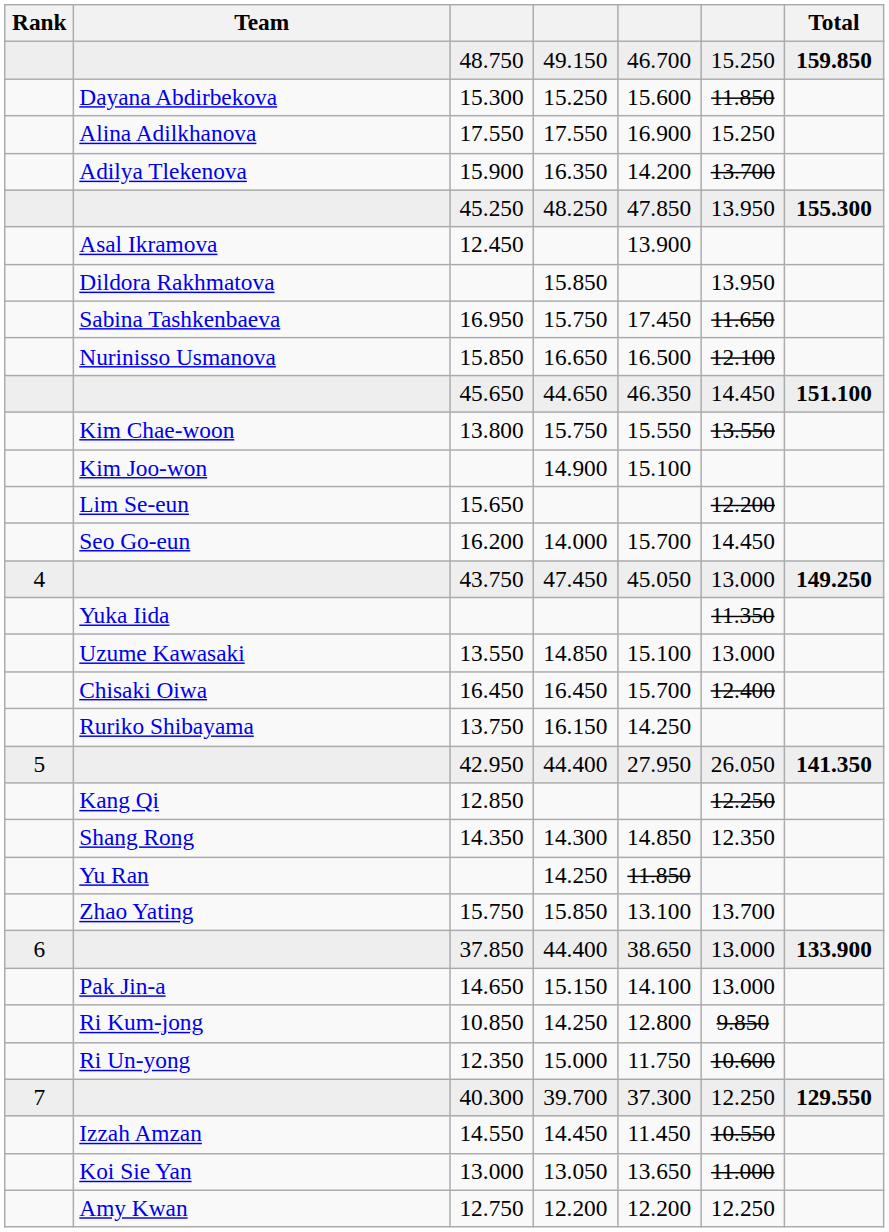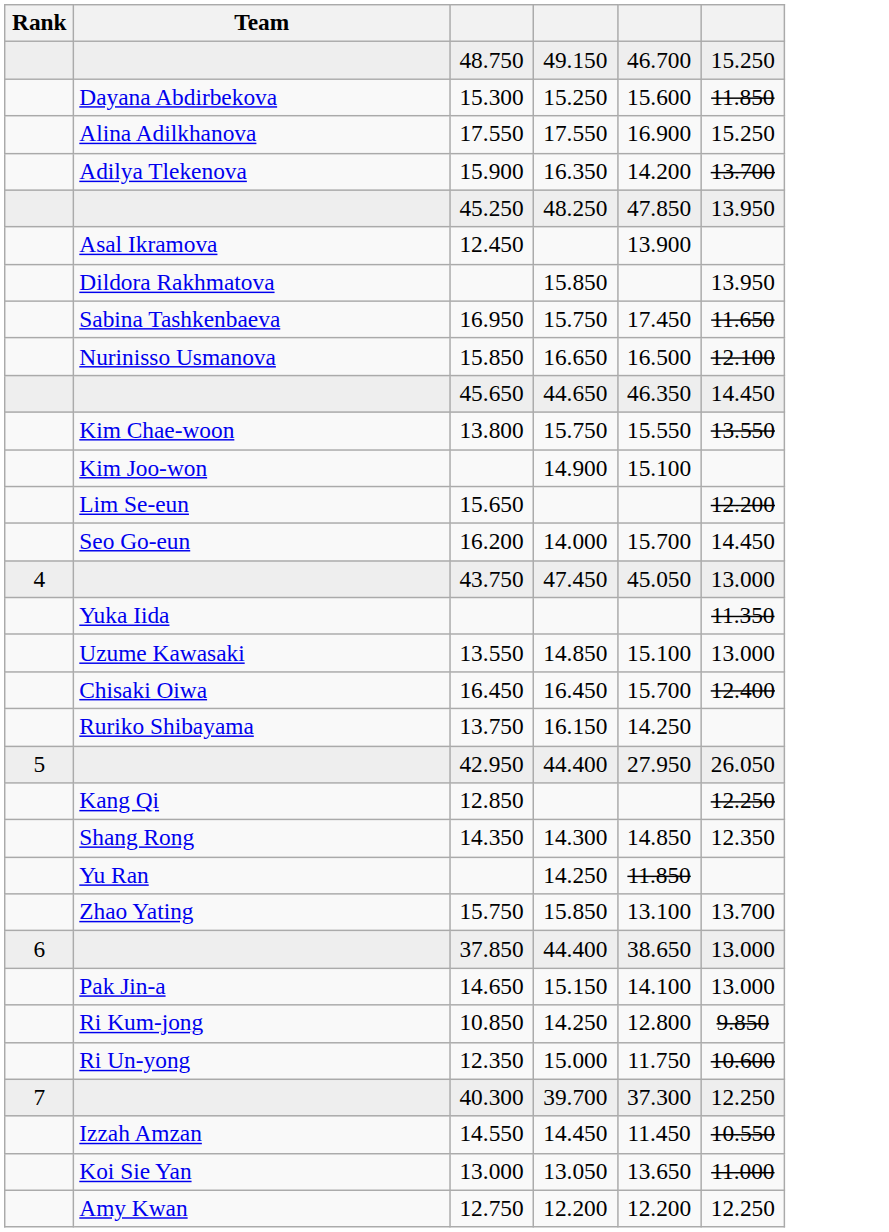 <table class=wikitable style="text-align:center">
 <tr>
 <th width=40>Rank</th>
 <th width=250>Team</th>
 <th width=50></th>
 <th width=50></th>
 <th width=50></th>
 <th width=50></th>
-<th width=60>Total</th>
 </tr>
 <tr bgcolor=eeeeee>
 <td></td>
 <td align=left></td>
 <td>48.750</td>
 <td>49.150</td>
 <td>46.700</td>
 <td>15.250</td>
-<td><strong>159.850</strong></td>
 </tr>
 <tr>
 <td></td>
 <td align=left><a href='#'>Dayana Abdirbekova</a></td>
 <td>15.300</td>
 <td>15.250</td>
 <td>15.600</td>
 <td><s>11.850</s></td>
-<td></td>
 </tr>
 <tr>
 <td></td>
 <td align=left><a href='#'>Alina Adilkhanova</a></td>
 <td>17.550</td>
 <td>17.550</td>
 <td>16.900</td>
 <td>15.250</td>
-<td></td>
 </tr>
 <tr>
 <td></td>
 <td align=left><a href='#'>Adilya Tlekenova</a></td>
 <td>15.900</td>
 <td>16.350</td>
 <td>14.200</td>
 <td><s>13.700</s></td>
-<td></td>
 </tr>
 <tr bgcolor=eeeeee>
 <td></td>
 <td align=left></td>
 <td>45.250</td>
 <td>48.250</td>
 <td>47.850</td>
 <td>13.950</td>
-<td><strong>155.300</strong></td>
 </tr>
 <tr>
 <td></td>
 <td align=left><a href='#'>Asal Ikramova</a></td>
 <td>12.450</td>
 <td></td>
 <td>13.900</td>
-<td></td>
 <td></td>
 </tr>
 <tr>
 <td></td>
 <td align=left><a href='#'>Dildora Rakhmatova</a></td>
 <td></td>
 <td>15.850</td>
 <td></td>
 <td>13.950</td>
-<td></td>
 </tr>
 <tr>
 <td></td>
 <td align=left><a href='#'>Sabina Tashkenbaeva</a></td>
 <td>16.950</td>
 <td>15.750</td>
 <td>17.450</td>
 <td><s>11.650</s></td>
-<td></td>
 </tr>
 <tr>
 <td></td>
 <td align=left><a href='#'>Nurinisso Usmanova</a></td>
 <td>15.850</td>
 <td>16.650</td>
 <td>16.500</td>
 <td><s>12.100</s></td>
-<td></td>
 </tr>
 <tr bgcolor=eeeeee>
 <td></td>
 <td align=left></td>
 <td>45.650</td>
 <td>44.650</td>
 <td>46.350</td>
 <td>14.450</td>
-<td><strong>151.100</strong></td>
 </tr>
 <tr>
 <td></td>
 <td align=left><a href='#'>Kim Chae-woon</a></td>
 <td>13.800</td>
 <td>15.750</td>
 <td>15.550</td>
 <td><s>13.550</s></td>
-<td></td>
 </tr>
 <tr>
 <td></td>
 <td align=left><a href='#'>Kim Joo-won</a></td>
 <td></td>
 <td>14.900</td>
 <td>15.100</td>
-<td></td>
 <td></td>
 </tr>
 <tr>
 <td></td>
 <td align=left><a href='#'>Lim Se-eun</a></td>
 <td>15.650</td>
 <td></td>
 <td></td>
 <td><s>12.200</s></td>
-<td></td>
 </tr>
 <tr>
 <td></td>
 <td align=left><a href='#'>Seo Go-eun</a></td>
 <td>16.200</td>
 <td>14.000</td>
 <td>15.700</td>
 <td>14.450</td>
-<td></td>
 </tr>
 <tr bgcolor=eeeeee>
 <td>4</td>
 <td align=left></td>
 <td>43.750</td>
 <td>47.450</td>
 <td>45.050</td>
 <td>13.000</td>
-<td><strong>149.250</strong></td>
 </tr>
 <tr>
 <td></td>
 <td align=left><a href='#'>Yuka Iida</a></td>
 <td></td>
 <td></td>
 <td></td>
 <td><s>11.350</s></td>
-<td></td>
 </tr>
 <tr>
 <td></td>
 <td align=left><a href='#'>Uzume Kawasaki</a></td>
 <td>13.550</td>
 <td>14.850</td>
 <td>15.100</td>
 <td>13.000</td>
-<td></td>
 </tr>
 <tr>
 <td></td>
 <td align=left><a href='#'>Chisaki Oiwa</a></td>
 <td>16.450</td>
 <td>16.450</td>
 <td>15.700</td>
 <td><s>12.400</s></td>
-<td></td>
 </tr>
 <tr>
 <td></td>
 <td align=left><a href='#'>Ruriko Shibayama</a></td>
 <td>13.750</td>
 <td>16.150</td>
 <td>14.250</td>
-<td></td>
 <td></td>
 </tr>
 <tr bgcolor=eeeeee>
 <td>5</td>
 <td align=left></td>
 <td>42.950</td>
 <td>44.400</td>
 <td>27.950</td>
 <td>26.050</td>
-<td><strong>141.350</strong></td>
 </tr>
 <tr>
 <td></td>
 <td align=left><a href='#'>Kang Qi</a></td>
 <td>12.850</td>
 <td></td>
 <td></td>
 <td><s>12.250</s></td>
-<td></td>
 </tr>
 <tr>
 <td></td>
 <td align=left><a href='#'>Shang Rong</a></td>
 <td>14.350</td>
 <td>14.300</td>
 <td>14.850</td>
 <td>12.350</td>
-<td></td>
 </tr>
 <tr>
 <td></td>
 <td align=left><a href='#'>Yu Ran</a></td>
 <td></td>
 <td>14.250</td>
 <td><s>11.850</s></td>
-<td></td>
 <td></td>
 </tr>
 <tr>
 <td></td>
 <td align=left><a href='#'>Zhao Yating</a></td>
 <td>15.750</td>
 <td>15.850</td>
 <td>13.100</td>
 <td>13.700</td>
-<td></td>
 </tr>
 <tr bgcolor=eeeeee>
 <td>6</td>
 <td align=left></td>
 <td>37.850</td>
 <td>44.400</td>
 <td>38.650</td>
 <td>13.000</td>
-<td><strong>133.900</strong></td>
 </tr>
 <tr>
 <td></td>
 <td align=left><a href='#'>Pak Jin-a</a></td>
 <td>14.650</td>
 <td>15.150</td>
 <td>14.100</td>
 <td>13.000</td>
-<td></td>
 </tr>
 <tr>
 <td></td>
 <td align=left><a href='#'>Ri Kum-jong</a></td>
 <td>10.850</td>
 <td>14.250</td>
 <td>12.800</td>
 <td><s>9.850</s></td>
-<td></td>
 </tr>
 <tr>
 <td></td>
 <td align=left><a href='#'>Ri Un-yong</a></td>
 <td>12.350</td>
 <td>15.000</td>
 <td>11.750</td>
 <td><s>10.600</s></td>
-<td></td>
 </tr>
 <tr bgcolor=eeeeee>
 <td>7</td>
 <td align=left></td>
 <td>40.300</td>
 <td>39.700</td>
 <td>37.300</td>
 <td>12.250</td>
-<td><strong>129.550</strong></td>
 </tr>
 <tr>
 <td></td>
 <td align=left><a href='#'>Izzah Amzan</a></td>
 <td>14.550</td>
 <td>14.450</td>
 <td>11.450</td>
 <td><s>10.550</s></td>
-<td></td>
 </tr>
 <tr>
 <td></td>
 <td align=left><a href='#'>Koi Sie Yan</a></td>
 <td>13.000</td>
 <td>13.050</td>
 <td>13.650</td>
 <td><s>11.000</s></td>
-<td></td>
 </tr>
 <tr>
 <td></td>
 <td align=left><a href='#'>Amy Kwan</a></td>
 <td>12.750</td>
 <td>12.200</td>
 <td>12.200</td>
 <td>12.250</td>
-<td></td>
 </tr>
 </table>
